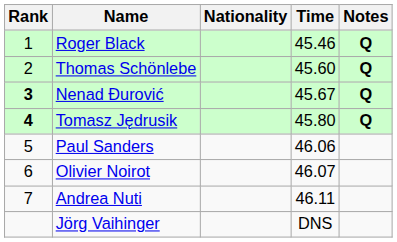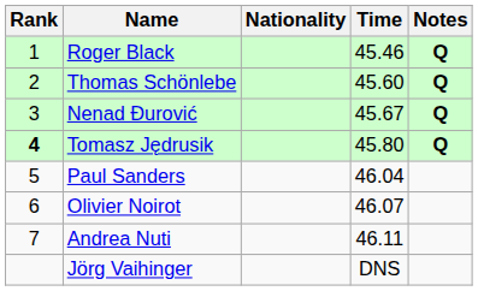 <table class="wikitable sortable" style="text-align:center">
 <tr>
 <th>Rank</th>
 <th>Name</th>
 <th>Nationality</th>
 <th>Time</th>
 <th>Notes</th>
 </tr>
 <tr bgcolor=ccffcc>
 <td>1</td>
 <td align=left><a href='#'>Roger Black</a></td>
 <td align=left></td>
 <td>45.46</td>
 <td><strong>Q</strong></td>
 </tr>
 <tr bgcolor=ccffcc>
 <td>2</td>
 <td align=left><a href='#'>Thomas Schönlebe</a></td>
 <td align=left></td>
 <td>45.60</td>
 <td><strong>Q</strong></td>
 </tr>
 <tr bgcolor=ccffcc>
-<td><strong>3</strong></td>
+<td>3</td>
 <td align=left><a href='#'>Nenad Đurović</a></td>
 <td align=left></td>
 <td>45.67</td>
 <td><strong>Q</strong></td>
 </tr>
 <tr bgcolor=ccffcc>
 <td><strong>4</strong></td>
 <td align=left><a href='#'>Tomasz Jędrusik</a></td>
 <td align=left></td>
 <td>45.80</td>
 <td><strong>Q</strong></td>
 </tr>
 <tr>
 <td>5</td>
 <td align=left><a href='#'>Paul Sanders</a></td>
 <td align=left></td>
-<td>46.06</td>
+<td>46.04</td>
 <td></td>
 </tr>
 <tr>
 <td>6</td>
 <td align=left><a href='#'>Olivier Noirot</a></td>
 <td align=left></td>
 <td>46.07</td>
 <td></td>
 </tr>
 <tr>
 <td>7</td>
 <td align=left><a href='#'>Andrea Nuti</a></td>
 <td align=left></td>
 <td>46.11</td>
 <td></td>
 </tr>
 <tr>
 <td></td>
 <td align=left><a href='#'>Jörg Vaihinger</a></td>
 <td align=left></td>
 <td>DNS</td>
 <td></td>
 </tr>
 </table>
